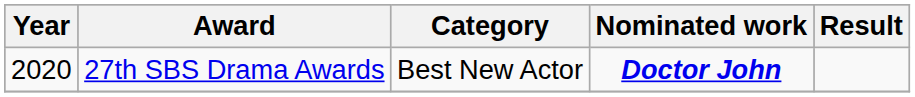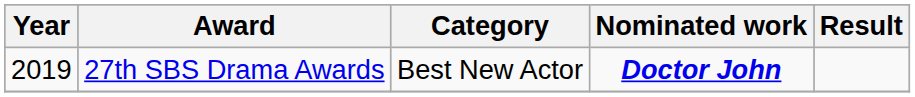 <table class="wikitable sortable plainrowheaders" style="text-align:center;">
 <tr>
 <th>Year</th>
 <th>Award</th>
 <th>Category</th>
 <th>Nominated work</th>
 <th>Result</th>
 </tr>
 <tr>
-<td>2020</td>
+<td>2019</td>
 <td><a href='#'>27th SBS Drama Awards</a></td>
 <td>Best New Actor</td>
 <td><strong><em><a href='#'>Doctor John</a></em></strong></td>
 <td></td>
 </tr>
 <tr>
 </tr>
 </table>
